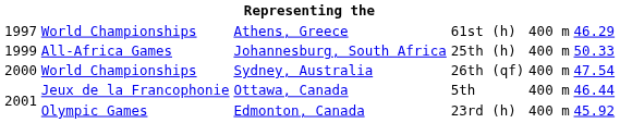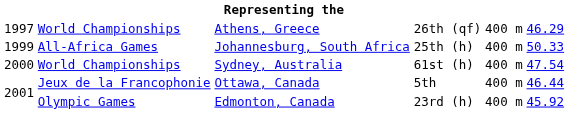 <table>
 <tr>
 <th colspan="6">Representing the </th>
 </tr>
 <tr>
 <td>1997</td>
 <td><a href='#'>World Championships</a></td>
 <td><a href='#'>Athens, Greece</a></td>
-<td>61st (h)</td>
+<td>26th (qf)</td>
 <td>400 m</td>
 <td><a href='#'>46.29</a></td>
 </tr>
 <tr>
 <td>1999</td>
 <td><a href='#'>All-Africa Games</a></td>
 <td><a href='#'>Johannesburg, South Africa</a></td>
 <td>25th (h)</td>
 <td>400 m</td>
 <td><a href='#'>50.33</a></td>
 </tr>
 <tr>
 <td>2000</td>
 <td><a href='#'>World Championships</a></td>
 <td><a href='#'>Sydney, Australia</a></td>
-<td>26th (qf)</td>
+<td>61st (h)</td>
 <td>400 m</td>
 <td><a href='#'>47.54</a></td>
 </tr>
 <tr>
 <td rowspan=2>2001</td>
 <td><a href='#'>Jeux de la Francophonie</a></td>
 <td><a href='#'>Ottawa, Canada</a></td>
 <td>5th</td>
 <td>400 m</td>
 <td><a href='#'>46.44</a></td>
 </tr>
 <tr>
 <td><a href='#'>Olympic Games</a></td>
 <td><a href='#'>Edmonton, Canada</a></td>
 <td>23rd (h)</td>
 <td>400 m</td>
 <td><a href='#'>45.92</a></td>
 </tr>
 </table>
